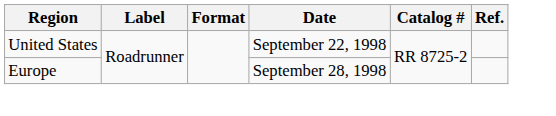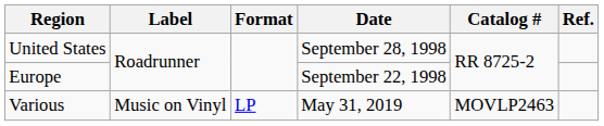 <table class="wikitable">
 <tr>
 <th>Region</th>
 <th>Label</th>
 <th>Format</th>
 <th>Date</th>
 <th>Catalog #</th>
 <th>Ref.</th>
 </tr>
 <tr>
 <td>United States</td>
 <td rowspan="2">Roadrunner</td>
 <td rowspan="2"></td>
-<td>September 22, 1998</td>
+<td>September 28, 1998</td>
 <td rowspan="2">RR 8725-2</td>
 <td></td>
 </tr>
 <tr>
 <td>Europe</td>
-<td>September 28, 1998</td>
+<td>September 22, 1998</td>
+<td></td>
+</tr>
+<tr>
+<td>Various</td>
+<td>Music on Vinyl</td>
+<td><a href='#'>LP</a></td>
+<td>May 31, 2019</td>
+<td>MOVLP2463</td>
 <td></td>
 </tr>
 </table>
